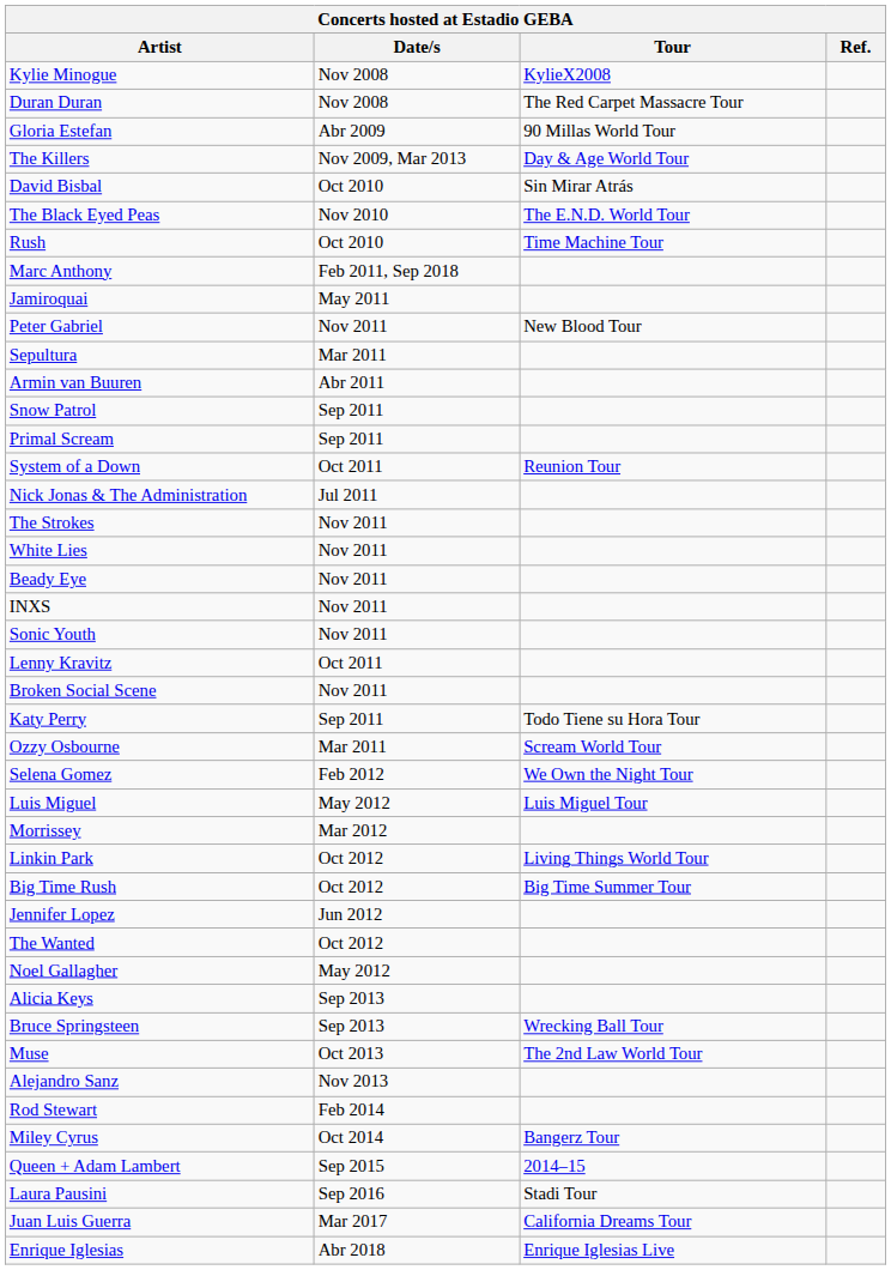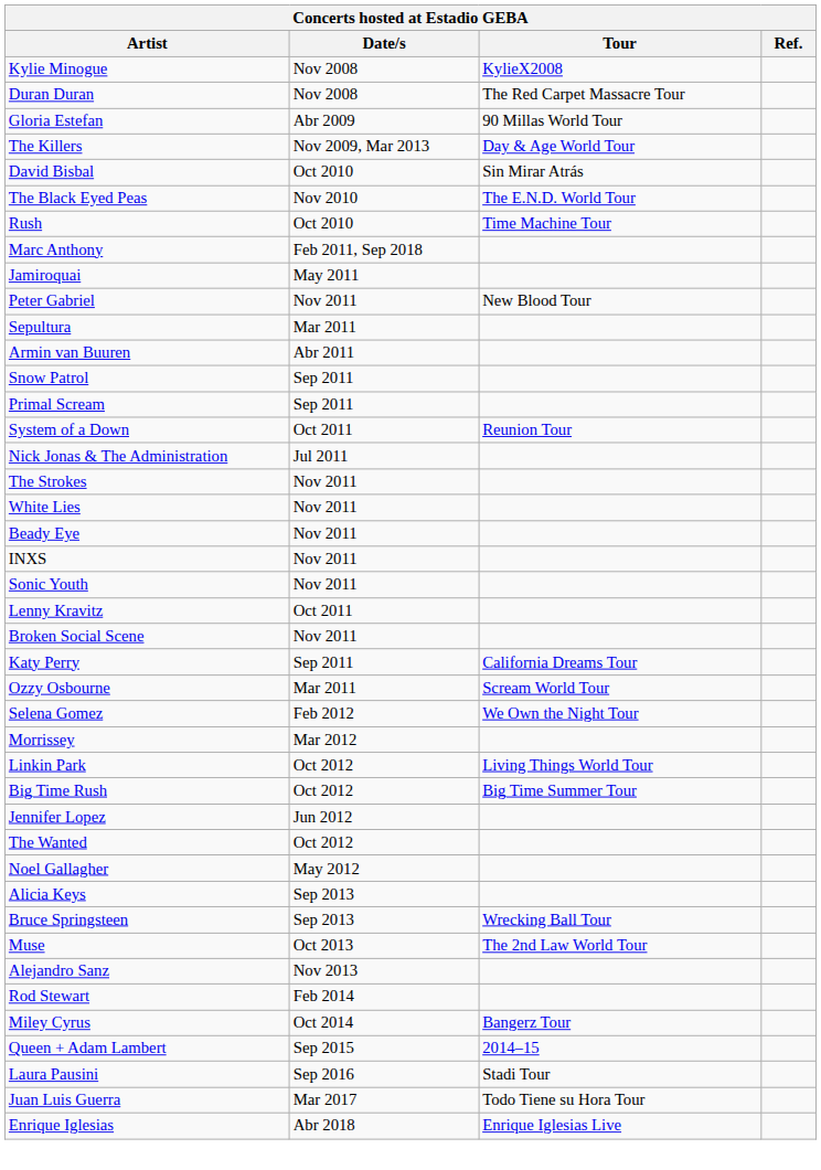 <table class="wikitable collapsible collapsed" style="width:800px">
 <tr>
 <th colspan=4>Concerts hosted at Estadio GEBA</th>
 </tr>
 <tr>
 <th width=300px>Artist</th>
 <th width=200px>Date/s</th>
 <th width=300px>Tour</th>
 <th width=50px>Ref.</th>
 </tr>
 <tr>
 <td><a href='#'>Kylie Minogue</a></td>
 <td>Nov 2008</td>
 <td><a href='#'>KylieX2008</a></td>
 <td></td>
 </tr>
 <tr>
 <td><a href='#'>Duran Duran</a></td>
 <td>Nov 2008</td>
 <td>The Red Carpet Massacre Tour</td>
 <td></td>
 </tr>
 <tr>
 <td><a href='#'>Gloria Estefan</a></td>
 <td>Abr 2009</td>
 <td>90 Millas World Tour</td>
 <td></td>
 </tr>
 <tr>
 <td><a href='#'>The Killers</a></td>
 <td>Nov 2009, Mar 2013</td>
 <td><a href='#'>Day & Age World Tour</a></td>
 <td></td>
 </tr>
 <tr>
 <td><a href='#'>David Bisbal</a></td>
 <td>Oct 2010</td>
 <td>Sin Mirar Atrás</td>
 <td></td>
 </tr>
 <tr>
 <td><a href='#'>The Black Eyed Peas</a></td>
 <td>Nov 2010</td>
 <td><a href='#'>The E.N.D. World Tour</a></td>
 <td></td>
 </tr>
 <tr>
 <td><a href='#'>Rush</a></td>
 <td>Oct 2010</td>
 <td><a href='#'>Time Machine Tour</a></td>
 <td></td>
 </tr>
 <tr>
 <td><a href='#'>Marc Anthony</a></td>
 <td>Feb 2011, Sep 2018</td>
 <td></td>
 <td></td>
 </tr>
 <tr>
 <td><a href='#'>Jamiroquai</a></td>
 <td>May 2011</td>
 <td></td>
 <td></td>
 </tr>
 <tr>
 <td><a href='#'>Peter Gabriel</a></td>
 <td>Nov 2011</td>
 <td>New Blood Tour</td>
 <td></td>
 </tr>
 <tr>
 <td><a href='#'>Sepultura</a></td>
 <td>Mar 2011</td>
 <td></td>
 <td></td>
 </tr>
 <tr>
 <td><a href='#'>Armin van Buuren</a></td>
 <td>Abr 2011</td>
 <td></td>
 <td></td>
 </tr>
 <tr>
 <td><a href='#'>Snow Patrol</a></td>
 <td>Sep 2011</td>
 <td></td>
 <td></td>
 </tr>
 <tr>
 <td><a href='#'>Primal Scream</a></td>
 <td>Sep 2011</td>
 <td></td>
 <td></td>
 </tr>
 <tr>
 <td><a href='#'>System of a Down</a></td>
 <td>Oct 2011</td>
 <td><a href='#'>Reunion Tour</a></td>
 <td></td>
 </tr>
 <tr>
 <td><a href='#'>Nick Jonas & The Administration</a></td>
 <td>Jul 2011</td>
 <td></td>
 <td></td>
 </tr>
 <tr>
 <td><a href='#'>The Strokes</a></td>
 <td>Nov 2011</td>
 <td></td>
 <td></td>
 </tr>
 <tr>
 <td><a href='#'>White Lies</a></td>
 <td>Nov 2011</td>
 <td></td>
 <td></td>
 </tr>
 <tr>
 <td><a href='#'>Beady Eye</a></td>
 <td>Nov 2011</td>
 <td></td>
 <td></td>
 </tr>
 <tr>
 <td>INXS</td>
 <td>Nov 2011</td>
 <td></td>
 <td></td>
 </tr>
 <tr>
 <td><a href='#'>Sonic Youth</a></td>
 <td>Nov 2011</td>
 <td></td>
 <td></td>
 </tr>
 <tr>
 <td><a href='#'>Lenny Kravitz</a></td>
 <td>Oct 2011</td>
 <td></td>
 <td></td>
 </tr>
 <tr>
 <td><a href='#'>Broken Social Scene</a></td>
 <td>Nov 2011</td>
 <td></td>
 <td></td>
 </tr>
 <tr>
 <td><a href='#'>Katy Perry</a></td>
 <td>Sep 2011</td>
-<td>Todo Tiene su Hora Tour</td>
+<td><a href='#'>California Dreams Tour</a></td>
 <td></td>
 </tr>
 <tr>
 <td><a href='#'>Ozzy Osbourne</a></td>
 <td>Mar 2011</td>
 <td><a href='#'>Scream World Tour</a></td>
 <td></td>
 </tr>
 <tr>
 <td><a href='#'>Selena Gomez</a></td>
 <td>Feb 2012</td>
 <td><a href='#'>We Own the Night Tour</a></td>
-<td></td>
-</tr>
-<tr>
-<td><a href='#'>Luis Miguel</a></td>
-<td>May 2012</td>
-<td><a href='#'>Luis Miguel Tour</a></td>
 <td></td>
 </tr>
 <tr>
 <td><a href='#'>Morrissey</a></td>
 <td>Mar 2012</td>
 <td></td>
 <td></td>
 </tr>
 <tr>
 <td><a href='#'>Linkin Park</a></td>
 <td>Oct 2012</td>
 <td><a href='#'>Living Things World Tour</a></td>
 <td></td>
 </tr>
 <tr>
 <td><a href='#'>Big Time Rush</a></td>
 <td>Oct 2012</td>
 <td><a href='#'>Big Time Summer Tour</a></td>
 <td></td>
 </tr>
 <tr>
 <td><a href='#'>Jennifer Lopez</a></td>
 <td>Jun 2012</td>
 <td></td>
 <td></td>
 </tr>
 <tr>
 <td><a href='#'>The Wanted</a></td>
 <td>Oct 2012</td>
 <td></td>
 <td></td>
 </tr>
 <tr>
 <td><a href='#'>Noel Gallagher</a></td>
 <td>May 2012</td>
 <td></td>
 <td></td>
 </tr>
 <tr>
 <td><a href='#'>Alicia Keys</a></td>
 <td>Sep 2013</td>
 <td></td>
 <td></td>
 </tr>
 <tr>
 <td><a href='#'>Bruce Springsteen</a></td>
 <td>Sep 2013</td>
 <td><a href='#'>Wrecking Ball Tour</a></td>
 <td></td>
 </tr>
 <tr>
 <td><a href='#'>Muse</a></td>
 <td>Oct 2013</td>
 <td><a href='#'>The 2nd Law World Tour</a></td>
 <td></td>
 </tr>
 <tr>
 <td><a href='#'>Alejandro Sanz</a></td>
 <td>Nov 2013</td>
 <td></td>
 <td></td>
 </tr>
 <tr>
 <td><a href='#'>Rod Stewart</a></td>
 <td>Feb 2014</td>
 <td></td>
 <td></td>
 </tr>
 <tr>
 <td><a href='#'>Miley Cyrus</a></td>
 <td>Oct 2014</td>
 <td><a href='#'>Bangerz Tour</a></td>
 <td></td>
 </tr>
 <tr>
 <td><a href='#'>Queen + Adam Lambert</a></td>
 <td>Sep 2015</td>
 <td><a href='#'>2014–15</a></td>
 <td></td>
 </tr>
 <tr>
 <td><a href='#'>Laura Pausini</a></td>
 <td>Sep 2016</td>
 <td>Stadi Tour</td>
 <td></td>
 </tr>
 <tr>
 <td><a href='#'>Juan Luis Guerra</a></td>
 <td>Mar 2017</td>
-<td><a href='#'>California Dreams Tour</a></td>
+<td>Todo Tiene su Hora Tour</td>
 <td></td>
 </tr>
 <tr>
 <td><a href='#'>Enrique Iglesias</a></td>
 <td>Abr 2018</td>
 <td><a href='#'>Enrique Iglesias Live</a></td>
 <td></td>
 </tr>
 </table>
